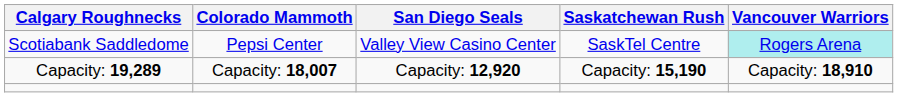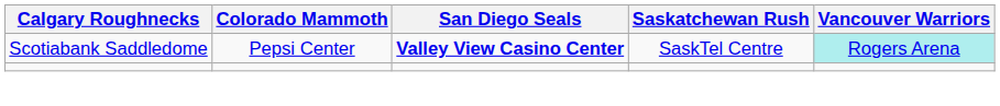 <table class="wikitable" style="text-align:center">
 <tr>
 <th><a href='#'>Calgary Roughnecks</a></th>
 <th><a href='#'>Colorado Mammoth</a></th>
 <th><a href='#'>San Diego Seals</a></th>
 <th><a href='#'>Saskatchewan Rush</a></th>
 <th><a href='#'>Vancouver Warriors</a></th>
 </tr>
 <tr>
 <td><a href='#'>Scotiabank Saddledome</a></td>
 <td><a href='#'>Pepsi Center</a></td>
-<td><a href='#'>Valley View Casino Center</a></td>
+<td><strong><a href='#'>Valley View Casino Center</a></strong></td>
 <td><a href='#'>SaskTel Centre</a></td>
 <td style="background: paleturquoise;"><a href='#'>Rogers Arena</a></td>
-</tr>
-<tr>
-<td>Capacity: <strong>19,289 </strong></td>
-<td>Capacity: <strong>18,007</strong></td>
-<td>Capacity: <strong>12,920</strong></td>
-<td>Capacity: <strong>15,190</strong></td>
-<td>Capacity: <strong>18,910</strong></td>
 </tr>
 <tr>
 <td></td>
 <td></td>
 <td></td>
 <td></td>
 <td></td>
 </tr>
 </table>
